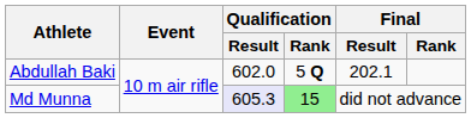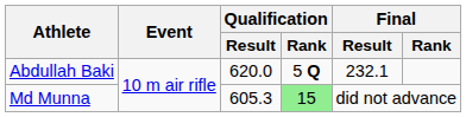 <table class="wikitable" style="font-size:90%">
 <tr>
 <th rowspan="2">Athlete</th>
 <th rowspan="2">Event</th>
 <th colspan="2">Qualification</th>
 <th colspan="2">Final</th>
 </tr>
 <tr style="font-size:95%">
 <th>Result</th>
 <th>Rank</th>
 <th>Result</th>
 <th>Rank</th>
 </tr>
 <tr align=center>
 <td align=left><a href='#'>Abdullah Baki</a></td>
 <td align=left rowspan=2><a href='#'>10 m air rifle</a></td>
-<td>602.0</td>
+<td>620.0</td>
 <td>5 <strong>Q</strong></td>
-<td>202.1</td>
+<td>232.1</td>
 <td></td>
 </tr>
 <tr align=center>
 <td align=left><a href='#'>Md Munna</a></td>
-<td style="background: lavender;">605.3</td>
+<td>605.3</td>
 <td style="background: lightgreen;">15</td>
 <td colspan=2>did not advance</td>
 </tr>
 </table>
